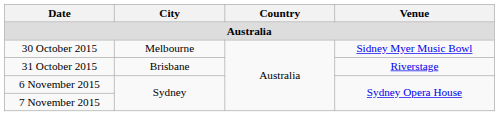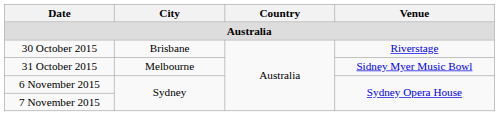 <table class="wikitable" style="text-align:center;">
 <tr>
 <th style="width:150px;">Date</th>
 <th style="width:150px;">City</th>
 <th style="width:150px;">Country</th>
 <th style="width:220px;">Venue</th>
 </tr>
 <tr style="background:#ddd;">
 <td colspan="4" style="text-align:center;"><strong>Australia</strong></td>
 </tr>
 <tr>
 <td>30 October 2015</td>
-<td>Melbourne</td>
+<td>Brisbane</td>
 <td rowspan="4">Australia</td>
-<td><a href='#'>Sidney Myer Music Bowl</a></td>
+<td><a href='#'>Riverstage</a></td>
 </tr>
 <tr>
 <td>31 October 2015</td>
-<td>Brisbane</td>
-<td><a href='#'>Riverstage</a></td>
+<td>Melbourne</td>
+<td><a href='#'>Sidney Myer Music Bowl</a></td>
 </tr>
 <tr>
 <td>6 November 2015</td>
 <td rowspan="2">Sydney</td>
 <td rowspan="2"><a href='#'>Sydney Opera House</a></td>
 </tr>
 <tr>
 <td>7 November 2015</td>
 </tr>
 </table>
